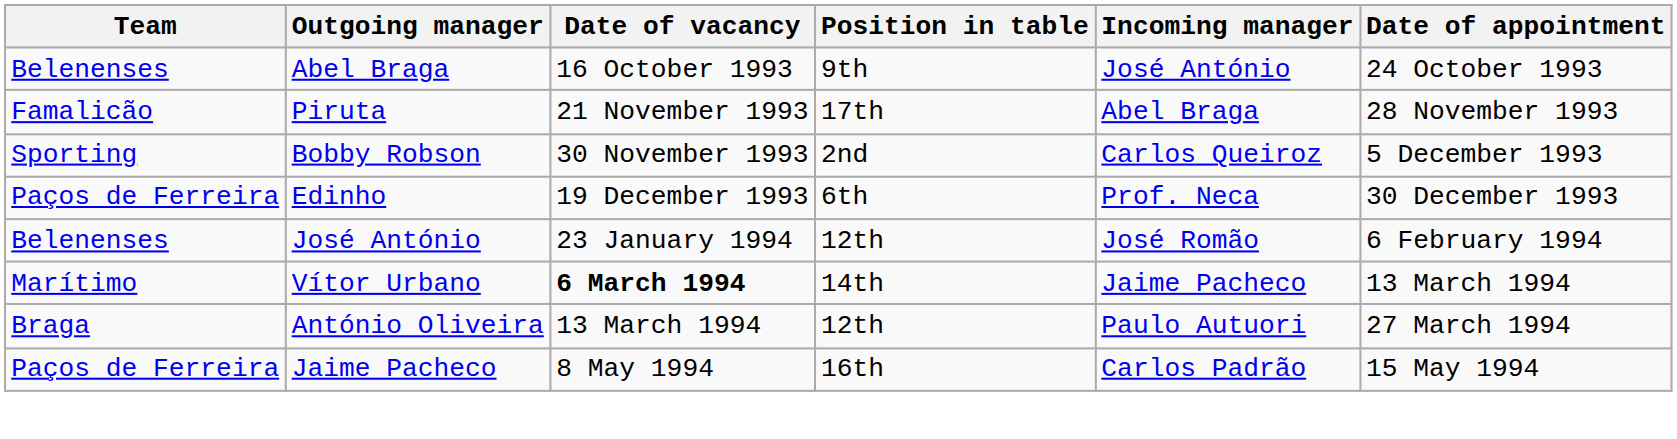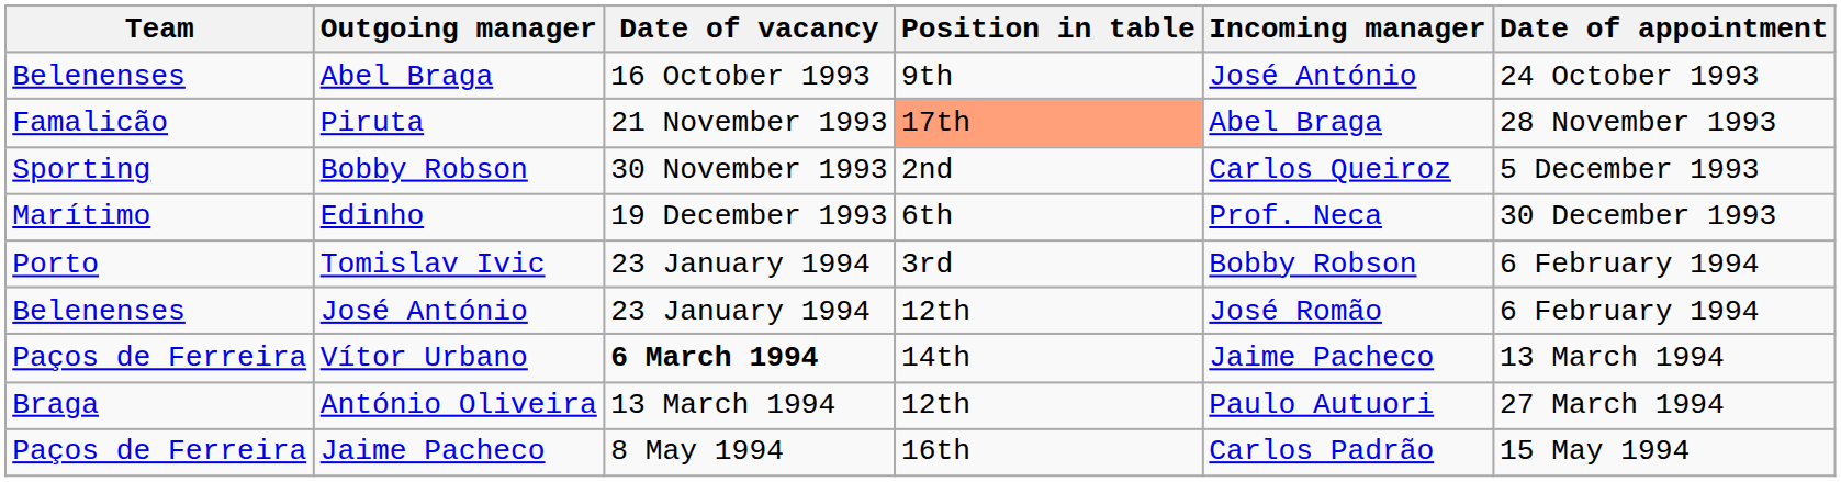 <table class="wikitable sortable">
 <tr>
 <th>Team</th>
 <th>Outgoing manager</th>
 <th>Date of vacancy</th>
 <th>Position in table</th>
 <th>Incoming manager</th>
 <th>Date of appointment</th>
 </tr>
 <tr>
 <td><a href='#'>Belenenses</a></td>
 <td> <a href='#'>Abel Braga</a></td>
 <td>16 October 1993</td>
 <td>9th</td>
 <td> <a href='#'>José António</a></td>
 <td>24 October 1993</td>
 </tr>
 <tr>
 <td><a href='#'>Famalicão</a></td>
 <td> <a href='#'>Piruta</a></td>
 <td>21 November 1993</td>
-<td>17th</td>
+<td style="background: lightsalmon;">17th</td>
 <td> <a href='#'>Abel Braga</a></td>
 <td>28 November 1993</td>
 </tr>
 <tr>
 <td><a href='#'>Sporting</a></td>
 <td> <a href='#'>Bobby Robson</a></td>
 <td>30 November 1993</td>
 <td>2nd</td>
 <td> <a href='#'>Carlos Queiroz</a></td>
 <td>5 December 1993</td>
 </tr>
 <tr>
-<td><a href='#'>Paços de Ferreira</a></td>
+<td><a href='#'>Marítimo</a></td>
 <td> <a href='#'>Edinho</a></td>
 <td>19 December 1993</td>
 <td>6th</td>
 <td> <a href='#'>Prof. Neca</a></td>
 <td>30 December 1993</td>
+</tr>
+<tr>
+<td><a href='#'>Porto</a></td>
+<td> <a href='#'>Tomislav Ivic</a></td>
+<td>23 January 1994</td>
+<td>3rd</td>
+<td> <a href='#'>Bobby Robson</a></td>
+<td>6 February 1994</td>
 </tr>
 <tr>
 <td><a href='#'>Belenenses</a></td>
 <td> <a href='#'>José António</a></td>
 <td>23 January 1994</td>
 <td>12th</td>
 <td> <a href='#'>José Romão</a></td>
 <td>6 February 1994</td>
 </tr>
 <tr>
-<td><a href='#'>Marítimo</a></td>
+<td><a href='#'>Paços de Ferreira</a></td>
 <td> <a href='#'>Vítor Urbano</a></td>
 <td><strong>6 March 1994</strong></td>
 <td>14th</td>
 <td> <a href='#'>Jaime Pacheco</a></td>
 <td>13 March 1994</td>
 </tr>
 <tr>
 <td><a href='#'>Braga</a></td>
 <td> <a href='#'>António Oliveira</a></td>
 <td>13 March 1994</td>
 <td>12th</td>
 <td> <a href='#'>Paulo Autuori</a></td>
 <td>27 March 1994</td>
 </tr>
 <tr>
 <td><a href='#'>Paços de Ferreira</a></td>
 <td> <a href='#'>Jaime Pacheco</a></td>
 <td>8 May 1994</td>
 <td>16th</td>
 <td> <a href='#'>Carlos Padrão</a></td>
 <td>15 May 1994</td>
 </tr>
 </table>
